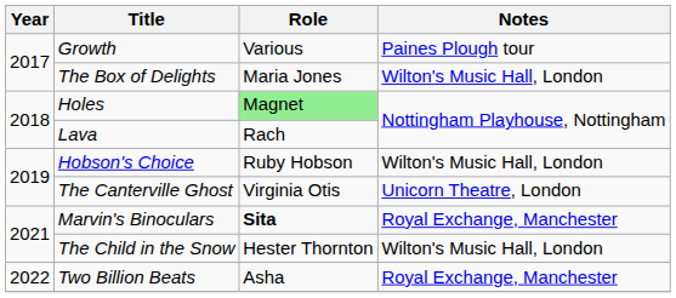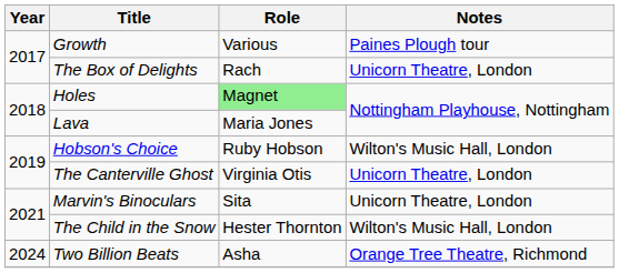 <table class="wikitable sortable">
 <tr>
 <th>Year</th>
 <th>Title</th>
 <th>Role</th>
 <th class="unsortable">Notes</th>
 </tr>
 <tr>
 <td rowspan="2">2017</td>
 <td><em>Growth</em></td>
 <td>Various</td>
 <td><a href='#'>Paines Plough</a> tour</td>
 </tr>
 <tr>
 <td><em>The Box of Delights</em></td>
-<td>Maria Jones</td>
-<td><a href='#'>Wilton's Music Hall</a>, London</td>
+<td>Rach</td>
+<td><a href='#'>Unicorn Theatre</a>, London</td>
 </tr>
 <tr>
 <td rowspan="2">2018</td>
 <td><em>Holes</em></td>
 <td style="background: lightgreen;">Magnet</td>
 <td rowspan="2"><a href='#'>Nottingham Playhouse</a>, Nottingham</td>
 </tr>
 <tr>
 <td><em>Lava</em></td>
-<td>Rach</td>
+<td>Maria Jones</td>
 </tr>
 <tr>
 <td rowspan="2">2019</td>
 <td><em><a href='#'>Hobson's Choice</a></em></td>
 <td>Ruby Hobson</td>
 <td>Wilton's Music Hall, London</td>
 </tr>
 <tr>
 <td><em>The Canterville Ghost</em></td>
 <td>Virginia Otis</td>
 <td><a href='#'>Unicorn Theatre</a>, London</td>
 </tr>
 <tr>
 <td rowspan="2">2021</td>
 <td><em>Marvin's Binoculars</em></td>
-<td><strong>Sita</strong></td>
-<td><a href='#'>Royal Exchange, Manchester</a></td>
+<td>Sita</td>
+<td>Unicorn Theatre, London</td>
 </tr>
 <tr>
 <td><em>The Child in the Snow</em></td>
 <td>Hester Thornton</td>
 <td>Wilton's Music Hall, London</td>
 </tr>
 <tr>
-<td>2022</td>
+<td>2024</td>
 <td><em>Two Billion Beats</em></td>
 <td>Asha</td>
-<td><a href='#'>Royal Exchange, Manchester</a></td>
+<td><a href='#'>Orange Tree Theatre</a>, Richmond</td>
 </tr>
 <tr>
 </tr>
 </table>
